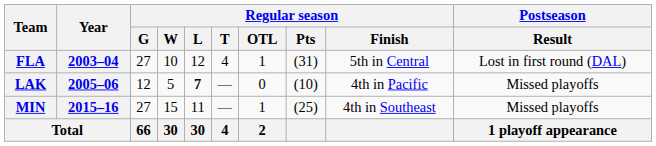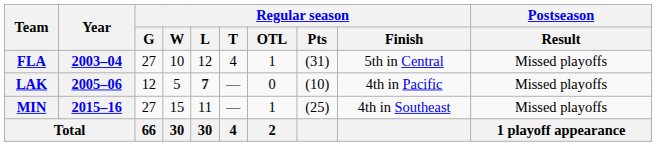 <table class="wikitable" style="font-size:100%; text-align:center; width:45em;">
 <tr>
 <th rowspan="2">Team</th>
 <th rowspan="2">Year</th>
 <th colspan="7"><a href='#'>Regular season</a></th>
 <th><a href='#'>Postseason</a></th>
 </tr>
 <tr>
 <th>G</th>
 <th>W</th>
 <th>L</th>
 <th>T</th>
 <th>OTL</th>
 <th>Pts</th>
 <th>Finish</th>
 <th>Result</th>
 </tr>
 <tr>
 <th><a href='#'>FLA</a></th>
 <th><a href='#'>2003–04</a></th>
 <td>27</td>
 <td>10</td>
 <td>12</td>
 <td>4</td>
 <td>1</td>
 <td>(31)</td>
 <td>5th in <a href='#'>Central</a></td>
-<td>Lost in first round (<a href='#'>DAL</a>)</td>
+<td>Missed playoffs</td>
 </tr>
 <tr>
 <th><a href='#'>LAK</a></th>
 <th><a href='#'>2005–06</a></th>
 <td>12</td>
 <td>5</td>
 <td><strong>7</strong></td>
 <td>—</td>
 <td>0</td>
 <td>(10)</td>
 <td>4th in <a href='#'>Pacific</a></td>
 <td>Missed playoffs</td>
 </tr>
 <tr>
 <th><a href='#'>MIN</a></th>
 <th><a href='#'>2015–16</a></th>
 <td>27</td>
 <td>15</td>
 <td>11</td>
 <td>—</td>
 <td>1</td>
 <td>(25)</td>
 <td>4th in <a href='#'>Southeast</a></td>
 <td>Missed playoffs</td>
 </tr>
 <tr>
 <th colspan="2">Total</th>
 <th>66</th>
 <th>30</th>
 <th>30</th>
 <th>4</th>
 <th>2</th>
 <th> </th>
 <th> </th>
 <th>1 playoff appearance</th>
 </tr>
 </table>
